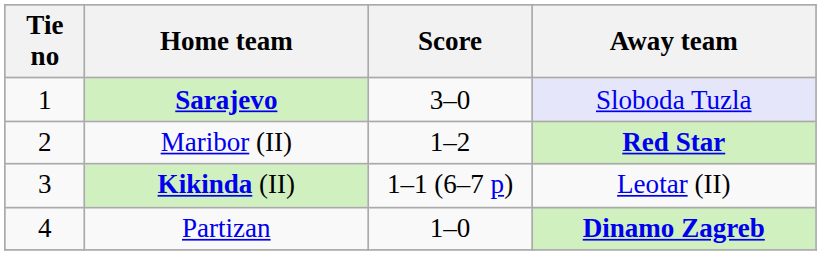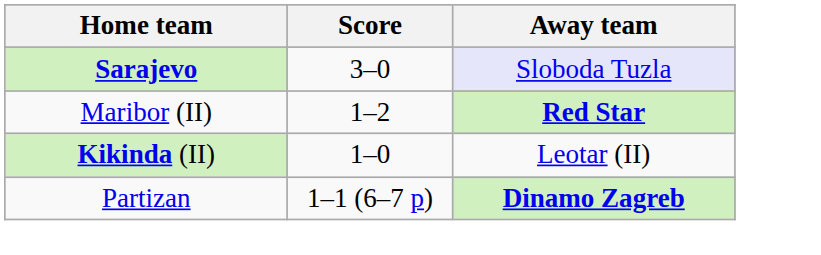 <table class="wikitable" style="text-align: center">
 <tr>
-<th width=40>Tie no</th>
 <th width=160>Home team</th>
 <th width=90>Score</th>
 <th width=160>Away team</th>
 </tr>
 <tr>
-<td>1</td>
 <td style="background-color:#D0F0C0"><strong><a href='#'>Sarajevo</a></strong></td>
 <td>3–0</td>
 <td style="background: lavender;"><a href='#'>Sloboda Tuzla</a></td>
 </tr>
 <tr>
-<td>2</td>
 <td><a href='#'>Maribor</a> (II)</td>
 <td>1–2</td>
 <td style="background-color:#D0F0C0"><strong><a href='#'>Red Star</a></strong></td>
 </tr>
 <tr>
-<td>3</td>
 <td style="background-color:#D0F0C0"><strong><a href='#'>Kikinda</a></strong> (II)</td>
-<td>1–1 (6–7 <a href='#'>p</a>)</td>
+<td>1–0</td>
 <td><a href='#'>Leotar</a> (II)</td>
 </tr>
 <tr>
-<td>4</td>
 <td><a href='#'>Partizan</a></td>
-<td>1–0</td>
+<td>1–1 (6–7 <a href='#'>p</a>)</td>
 <td style="background-color:#D0F0C0"><strong><a href='#'>Dinamo Zagreb</a></strong></td>
 </tr>
 </table>
